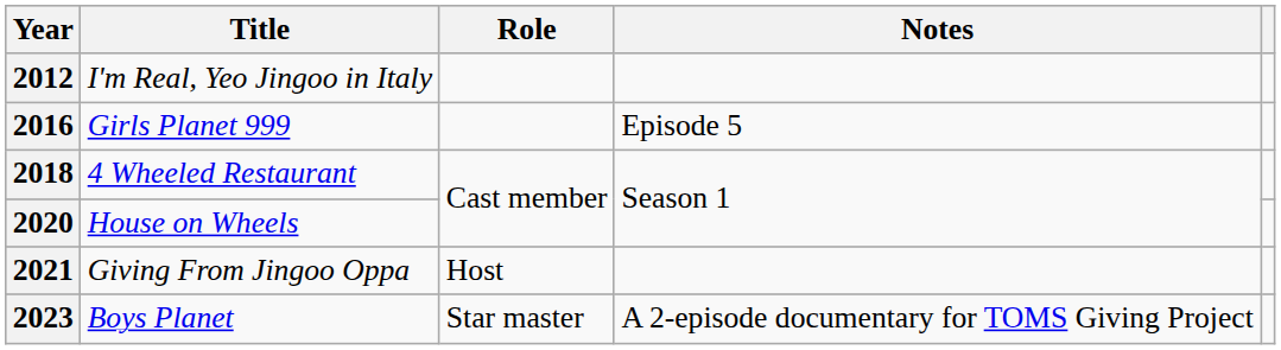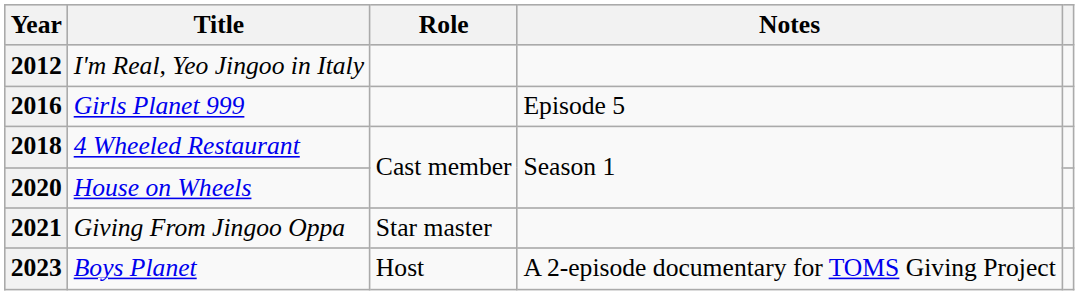 <table class="wikitable sortable plainrowheaders">
 <tr>
 <th>Year</th>
 <th>Title</th>
 <th>Role</th>
 <th>Notes</th>
 <th class="unsortable"></th>
 </tr>
 <tr>
 <th scope="row">2012</th>
 <td><em>I'm Real, Yeo Jingoo in Italy</em></td>
 <td></td>
 <td></td>
 <td></td>
 </tr>
 <tr>
 <th scope="row">2016</th>
 <td><em><a href='#'>Girls Planet 999</a></em></td>
 <td></td>
 <td>Episode 5</td>
 <td></td>
 </tr>
 <tr>
 <th scope="row">2018</th>
 <td><em><a href='#'>4 Wheeled Restaurant</a></em></td>
 <td rowspan=2>Cast member</td>
 <td rowspan=2>Season 1</td>
 <td></td>
 </tr>
 <tr>
 <th scope="row">2020</th>
 <td><em><a href='#'>House on Wheels</a></em></td>
 <td></td>
 </tr>
 <tr>
 <th scope="row">2021</th>
 <td><em>Giving From Jingoo Oppa</em></td>
-<td>Host</td>
+<td>Star master</td>
 <td></td>
 <td></td>
 </tr>
 <tr>
 <th scope="row">2023</th>
 <td><em><a href='#'>Boys Planet</a></em></td>
-<td>Star master</td>
+<td>Host</td>
 <td>A 2-episode documentary for <a href='#'>TOMS</a> Giving Project</td>
 <td></td>
 </tr>
 </table>
